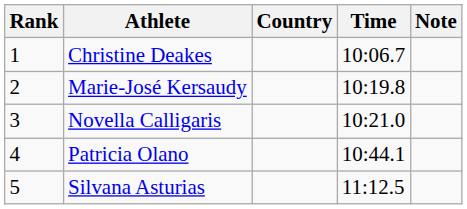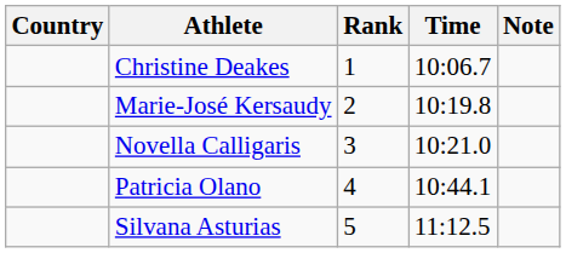 <table class="wikitable sortable">
 <tr>
+<th>Country</th>
+<th>Athlete</th>
 <th>Rank</th>
-<th>Athlete</th>
-<th>Country</th>
 <th>Time</th>
 <th>Note</th>
 </tr>
 <tr>
+<td></td>
+<td><a href='#'>Christine Deakes</a></td>
 <td>1</td>
-<td><a href='#'>Christine Deakes</a></td>
-<td></td>
 <td>10:06.7</td>
 <td></td>
 </tr>
 <tr>
+<td></td>
+<td><a href='#'>Marie-José Kersaudy</a></td>
 <td>2</td>
-<td><a href='#'>Marie-José Kersaudy</a></td>
-<td></td>
 <td>10:19.8</td>
 <td></td>
 </tr>
 <tr>
+<td></td>
+<td><a href='#'>Novella Calligaris</a></td>
 <td>3</td>
-<td><a href='#'>Novella Calligaris</a></td>
-<td></td>
 <td>10:21.0</td>
 <td></td>
 </tr>
 <tr>
+<td></td>
+<td><a href='#'>Patricia Olano</a></td>
 <td>4</td>
-<td><a href='#'>Patricia Olano</a></td>
-<td></td>
 <td>10:44.1</td>
 <td></td>
 </tr>
 <tr>
+<td></td>
+<td><a href='#'>Silvana Asturias</a></td>
 <td>5</td>
-<td><a href='#'>Silvana Asturias</a></td>
-<td></td>
 <td>11:12.5</td>
 <td></td>
 </tr>
 </table>
